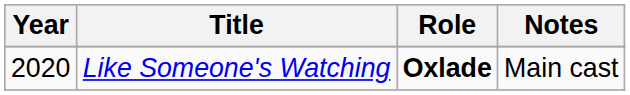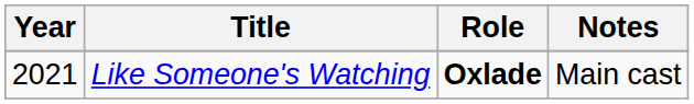 <table class="wikitable sortable">
 <tr>
 <th>Year</th>
 <th>Title</th>
 <th>Role</th>
 <th class="unsortable">Notes</th>
 </tr>
 <tr>
 </tr>
 <tr>
-<td>2020</td>
+<td>2021</td>
 <td><em><a href='#'>Like Someone's Watching</a></em></td>
 <td><strong>Oxlade</strong></td>
 <td>Main cast</td>
 </tr>
 </table>
